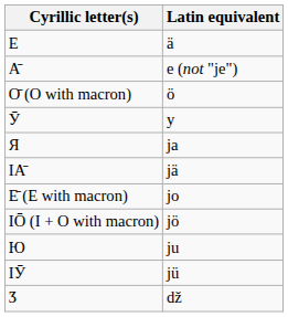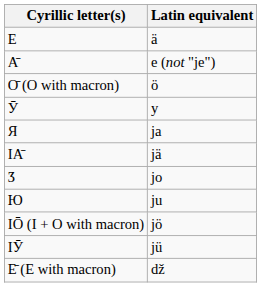 <table class="wikitable">
 <tr>
 <th>Cyrillic letter(s)</th>
 <th>Latin equivalent</th>
 </tr>
 <tr>
 <td>Е</td>
 <td>ä</td>
 </tr>
 <tr>
 <td>А̄</td>
 <td>e (<em>not</em> "je")</td>
 </tr>
 <tr>
 <td>О̄ (О with macron)</td>
 <td>ö</td>
 </tr>
 <tr>
 <td>Ӯ</td>
 <td>y</td>
 </tr>
 <tr>
 <td>Я</td>
 <td>ja</td>
 </tr>
 <tr>
 <td>ІА̄</td>
 <td>jä</td>
 </tr>
 <tr>
-<td>Е̄ (Е with macron)</td>
+<td>Ӡ</td>
 <td>jo</td>
+</tr>
+<tr>
+<td>Ю</td>
+<td>ju</td>
 </tr>
 <tr>
 <td>ІŌ (І + О with macron)</td>
 <td>jö</td>
 </tr>
 <tr>
-<td>Ю</td>
-<td>ju</td>
-</tr>
-<tr>
 <td>ІӮ</td>
 <td>jü</td>
 </tr>
 <tr>
-<td>Ӡ</td>
+<td>Е̄ (Е with macron)</td>
 <td>dž</td>
 </tr>
 </table>
